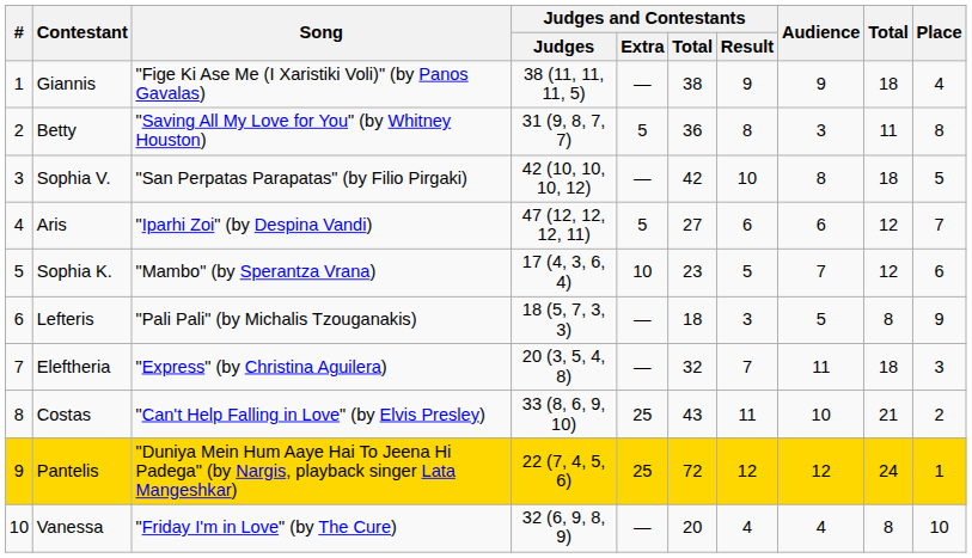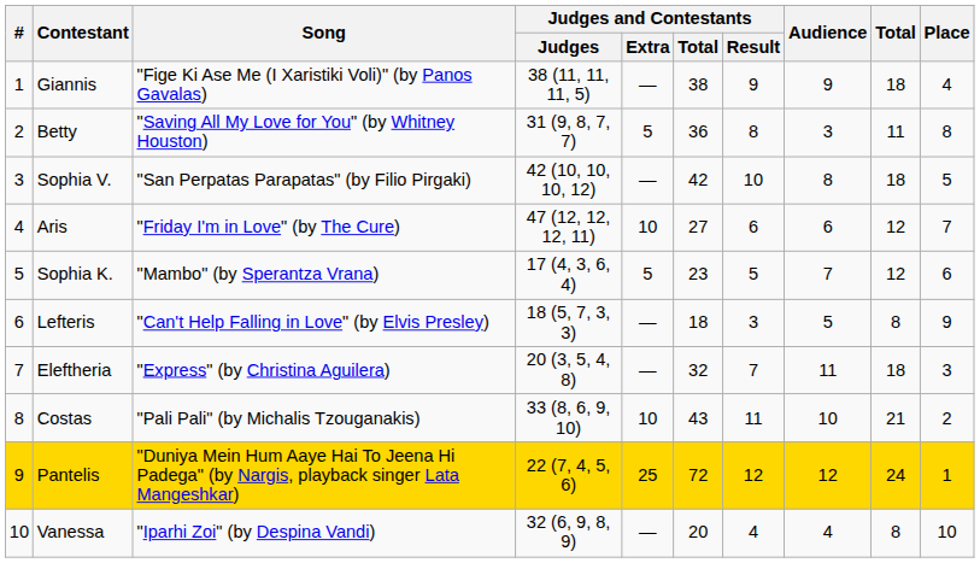 <table class="sortable wikitable" style="text-align:center;" width="100%">
 <tr>
 <th rowspan="2">#</th>
 <th rowspan="2">Contestant</th>
 <th rowspan="2">Song</th>
 <th colspan="4">Judges and Contestants</th>
 <th rowspan="2">Audience</th>
 <th rowspan="2">Total</th>
 <th rowspan="2">Place</th>
 </tr>
 <tr>
 <th width="11%">Judges</th>
 <th>Extra</th>
 <th>Total</th>
 <th>Result</th>
 </tr>
 <tr>
 <td>1</td>
 <td align="left">Giannis</td>
 <td align="left">"Fige Ki Ase Me (I Xaristiki Voli)" (by <a href='#'>Panos Gavalas</a>)</td>
 <td>38 (11, 11, 11, 5)</td>
 <td>—</td>
 <td>38</td>
 <td>9</td>
 <td>9</td>
 <td>18</td>
 <td>4</td>
 </tr>
 <tr>
 <td>2</td>
 <td align="left">Betty</td>
 <td align="left">"<a href='#'>Saving All My Love for You</a>" (by <a href='#'>Whitney Houston</a>)</td>
 <td>31 (9, 8, 7, 7)</td>
 <td>5</td>
 <td>36</td>
 <td>8</td>
 <td>3</td>
 <td>11</td>
 <td>8</td>
 </tr>
 <tr>
 <td>3</td>
 <td align="left">Sophia V.</td>
 <td align="left">"San Perpatas Parapatas" (by Filio Pirgaki)</td>
 <td>42 (10, 10, 10, 12)</td>
 <td>—</td>
 <td>42</td>
 <td>10</td>
 <td>8</td>
 <td>18</td>
 <td>5</td>
 </tr>
 <tr>
 <td>4</td>
 <td align="left">Aris</td>
-<td align="left">"<a href='#'>Iparhi Zoi</a>" (by <a href='#'>Despina Vandi</a>)</td>
+<td align="left">"<a href='#'>Friday I'm in Love</a>" (by <a href='#'>The Cure</a>)</td>
 <td>47 (12, 12, 12, 11)</td>
-<td>5</td>
+<td>10</td>
 <td>27</td>
 <td>6</td>
 <td>6</td>
 <td>12</td>
 <td>7</td>
 </tr>
 <tr>
 <td>5</td>
 <td align="left">Sophia K.</td>
 <td align="left">"Mambo" (by <a href='#'>Sperantza Vrana</a>)</td>
 <td>17 (4, 3, 6, 4)</td>
-<td>10</td>
+<td>5</td>
 <td>23</td>
 <td>5</td>
 <td>7</td>
 <td>12</td>
 <td>6</td>
 </tr>
 <tr>
 <td>6</td>
 <td align="left">Lefteris</td>
-<td align="left">"Pali Pali" (by Michalis Tzouganakis)</td>
+<td align="left">"<a href='#'>Can't Help Falling in Love</a>" (by <a href='#'>Elvis Presley</a>)</td>
 <td>18 (5, 7, 3, 3)</td>
 <td>—</td>
 <td>18</td>
 <td>3</td>
 <td>5</td>
 <td>8</td>
 <td>9</td>
 </tr>
 <tr>
 <td>7</td>
 <td align="left">Eleftheria</td>
 <td align="left">"<a href='#'>Express</a>" (by <a href='#'>Christina Aguilera</a>)</td>
 <td>20 (3, 5, 4, 8)</td>
 <td>—</td>
 <td>32</td>
 <td>7</td>
 <td>11</td>
 <td>18</td>
 <td>3</td>
 </tr>
 <tr>
 <td>8</td>
 <td align="left">Costas</td>
-<td align="left">"<a href='#'>Can't Help Falling in Love</a>" (by <a href='#'>Elvis Presley</a>)</td>
+<td align="left">"Pali Pali" (by Michalis Tzouganakis)</td>
 <td>33 (8, 6, 9, 10)</td>
-<td>25</td>
+<td>10</td>
 <td>43</td>
 <td>11</td>
 <td>10</td>
 <td>21</td>
 <td>2</td>
 </tr>
 <tr bgcolor="gold">
 <td>9</td>
 <td align="left">Pantelis</td>
 <td align="left">"Duniya Mein Hum Aaye Hai To Jeena Hi Padega" (by <a href='#'>Nargis</a>, playback singer <a href='#'>Lata Mangeshkar</a>)</td>
 <td>22 (7, 4, 5, 6)</td>
 <td>25</td>
 <td>72</td>
 <td>12</td>
 <td>12</td>
 <td>24</td>
 <td>1</td>
 </tr>
 <tr>
 <td>10</td>
 <td align="left">Vanessa</td>
-<td align="left">"<a href='#'>Friday I'm in Love</a>" (by <a href='#'>The Cure</a>)</td>
+<td align="left">"<a href='#'>Iparhi Zoi</a>" (by <a href='#'>Despina Vandi</a>)</td>
 <td>32 (6, 9, 8, 9)</td>
 <td>—</td>
 <td>20</td>
 <td>4</td>
 <td>4</td>
 <td>8</td>
 <td>10</td>
 </tr>
 </table>
